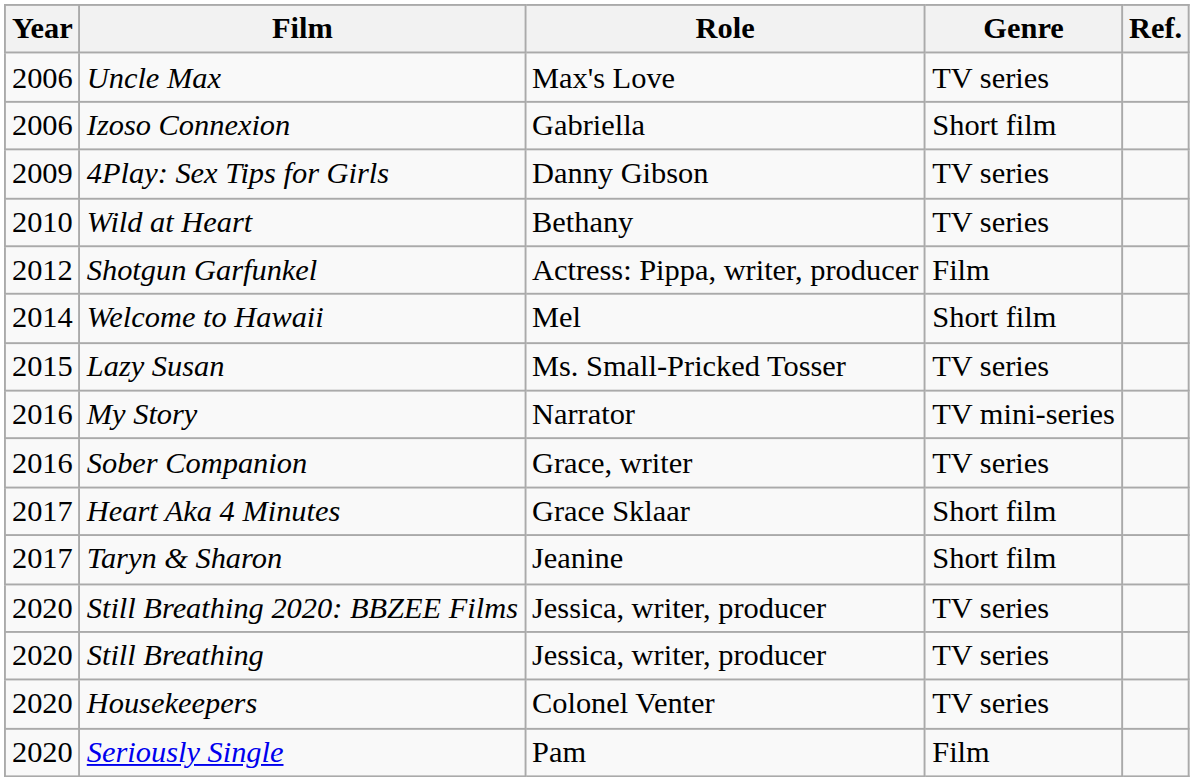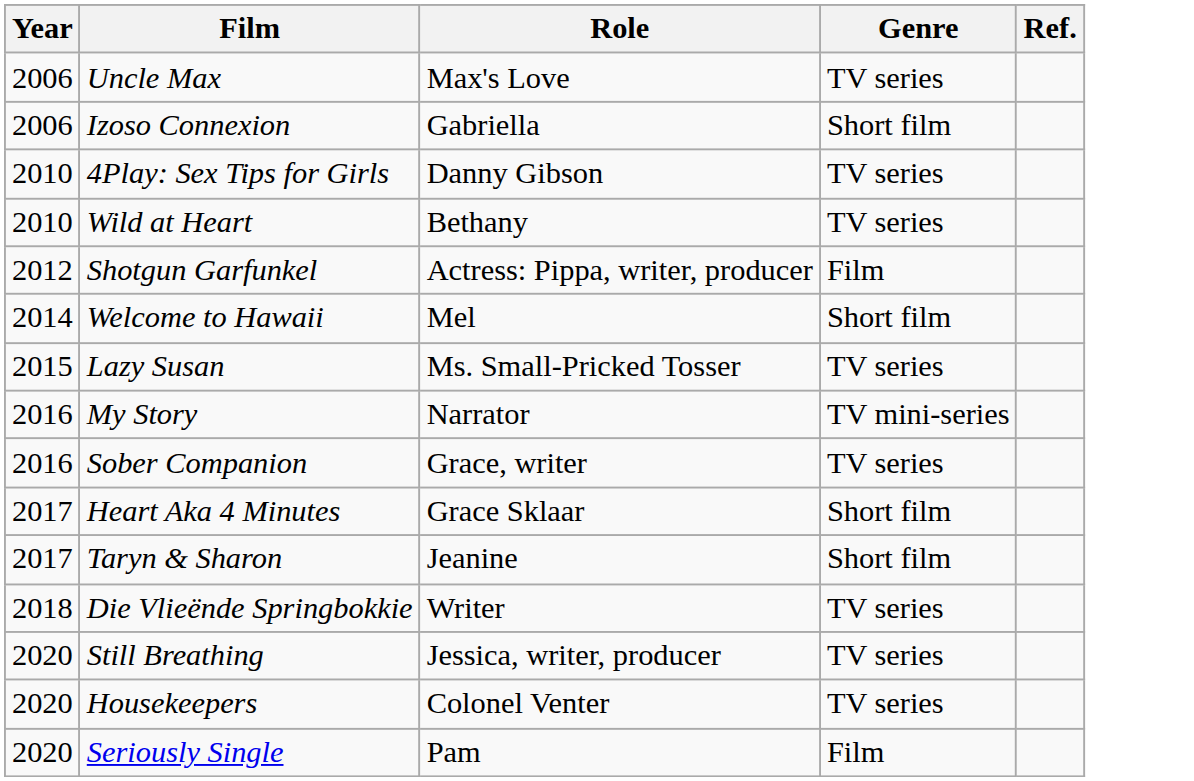 <table class="wikitable">
 <tr>
 <th>Year</th>
 <th>Film</th>
 <th>Role</th>
 <th>Genre</th>
 <th>Ref.</th>
 </tr>
 <tr>
 <td>2006</td>
 <td><em>Uncle Max</em></td>
 <td>Max's Love</td>
 <td>TV series</td>
 <td></td>
 </tr>
 <tr>
 <td>2006</td>
 <td><em>Izoso Connexion</em></td>
 <td>Gabriella</td>
 <td>Short film</td>
 <td></td>
 </tr>
 <tr>
-<td>2009</td>
+<td>2010</td>
 <td><em>4Play: Sex Tips for Girls</em></td>
 <td>Danny Gibson</td>
 <td>TV series</td>
 <td></td>
 </tr>
 <tr>
 <td>2010</td>
 <td><em>Wild at Heart</em></td>
 <td>Bethany</td>
 <td>TV series</td>
 <td></td>
 </tr>
 <tr>
 <td>2012</td>
 <td><em>Shotgun Garfunkel</em></td>
 <td>Actress: Pippa, writer, producer</td>
 <td>Film</td>
 <td></td>
 </tr>
 <tr>
 <td>2014</td>
 <td><em>Welcome to Hawaii</em></td>
 <td>Mel</td>
 <td>Short film</td>
 <td></td>
 </tr>
 <tr>
 <td>2015</td>
 <td><em>Lazy Susan</em></td>
 <td>Ms. Small-Pricked Tosser</td>
 <td>TV series</td>
 <td></td>
 </tr>
 <tr>
 <td>2016</td>
 <td><em>My Story</em></td>
 <td>Narrator</td>
 <td>TV mini-series</td>
 <td></td>
 </tr>
 <tr>
 <td>2016</td>
 <td><em>Sober Companion</em></td>
 <td>Grace, writer</td>
 <td>TV series</td>
 <td></td>
 </tr>
 <tr>
 <td>2017</td>
 <td><em>Heart Aka 4 Minutes</em></td>
 <td>Grace Sklaar</td>
 <td>Short film</td>
 <td></td>
 </tr>
 <tr>
 <td>2017</td>
 <td><em>Taryn & Sharon</em></td>
 <td>Jeanine</td>
 <td>Short film</td>
 <td></td>
 </tr>
 <tr>
-<td>2020</td>
-<td><em>Still Breathing 2020: BBZEE Films</em></td>
-<td>Jessica, writer, producer</td>
+<td>2018</td>
+<td><em>Die Vlieënde Springbokkie</em></td>
+<td>Writer</td>
 <td>TV series</td>
 <td></td>
 </tr>
 <tr>
 <td>2020</td>
 <td><em>Still Breathing</em></td>
 <td>Jessica, writer, producer</td>
 <td>TV series</td>
 <td></td>
 </tr>
 <tr>
 <td>2020</td>
 <td><em>Housekeepers</em></td>
 <td>Colonel Venter</td>
 <td>TV series</td>
 <td></td>
 </tr>
 <tr>
 <td>2020</td>
 <td><em><a href='#'>Seriously Single</a></em></td>
 <td>Pam</td>
 <td>Film</td>
 <td></td>
 </tr>
 </table>
